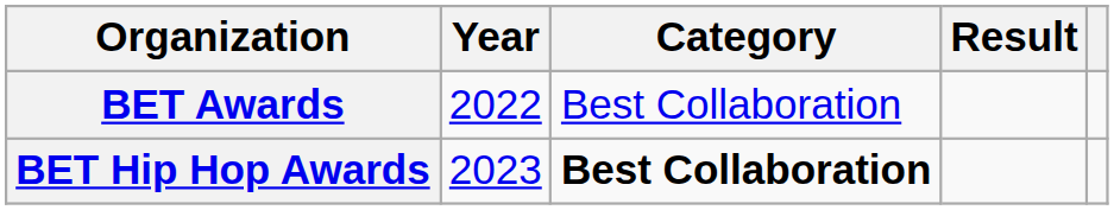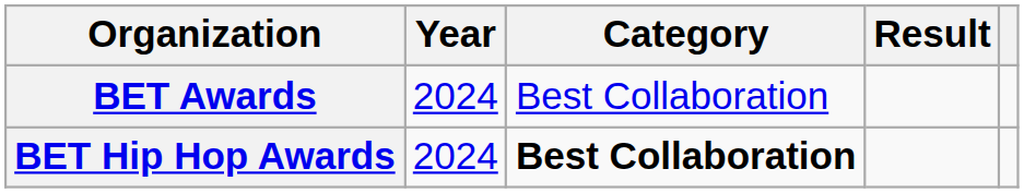 <table class="wikitable sortable plainrowheaders" style="border:none; margin:0;">
 <tr>
 <th scope="col">Organization</th>
 <th scope="col">Year</th>
 <th scope="col">Category</th>
 <th scope="col">Result</th>
 <th scope="col" class="unsortable"></th>
 </tr>
 <tr>
 <th scope="row"><a href='#'>BET Awards</a></th>
-<td><a href='#'>2022</a></td>
+<td><a href='#'>2024</a></td>
 <td><a href='#'>Best Collaboration</a></td>
 <td></td>
 <td style="text-align:center"></td>
 </tr>
 <tr>
 <th scope="row"><a href='#'>BET Hip Hop Awards</a></th>
-<td><a href='#'>2023</a></td>
+<td><a href='#'>2024</a></td>
 <td><strong>Best Collaboration</strong></td>
 <td></td>
 <td style="text-align:center"></td>
 </tr>
 </table>
